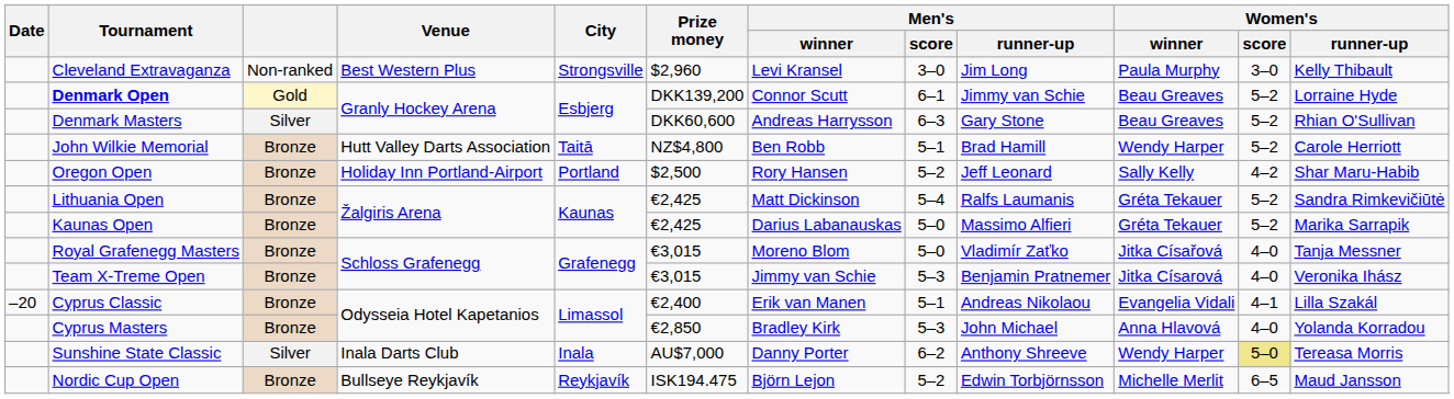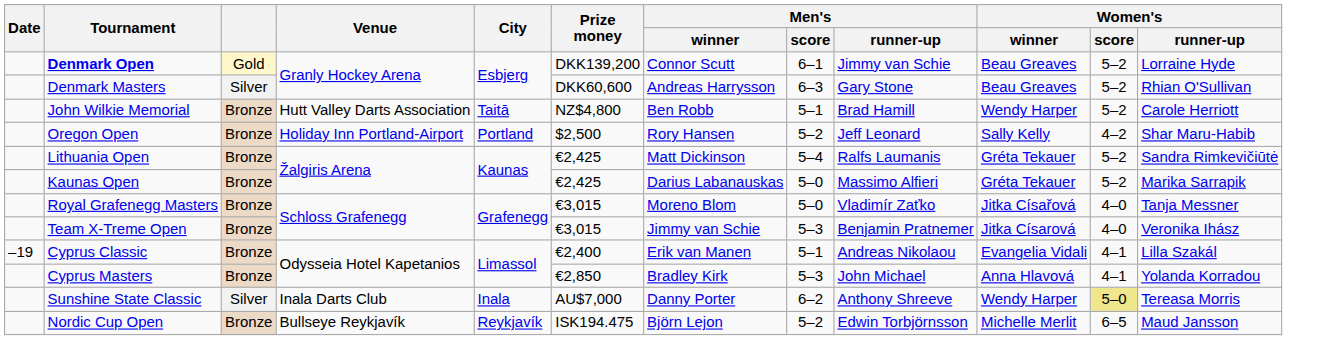 <table class="wikitable sortable" style="font-size: 85%">
 <tr>
 <th rowspan="2">Date</th>
 <th rowspan="2">Tournament</th>
 <th rowspan="2"></th>
 <th rowspan="2">Venue</th>
 <th rowspan="2">City</th>
 <th rowspan="2" class=unsortable>Prize<br>money</th>
 <th colspan="3">Men's</th>
 <th colspan="3">Women's</th>
 </tr>
 <tr>
 <th>winner</th>
 <th class=unsortable>score</th>
 <th>runner-up</th>
 <th>winner</th>
 <th class=unsortable>score</th>
 <th>runner-up</th>
-</tr>
-<tr>
-<td></td>
-<td><a href='#'>Cleveland Extravaganza</a></td>
-<td align="center">Non-ranked</td>
-<td><a href='#'>Best Western Plus</a></td>
-<td> <a href='#'>Strongsville</a></td>
-<td>$2,960</td>
-<td> <a href='#'>Levi Kransel</a></td>
-<td align="center">3–0</td>
-<td> <a href='#'>Jim Long</a></td>
-<td> <a href='#'>Paula Murphy</a></td>
-<td align="center">3–0</td>
-<td> <a href='#'>Kelly Thibault</a></td>
 </tr>
 <tr>
 <td></td>
 <td><strong><a href='#'>Denmark Open</a></strong></td>
 <td bgcolor="fff7cc" align="center">Gold</td>
 <td rowspan=2><a href='#'>Granly Hockey Arena</a></td>
 <td rowspan=2> <a href='#'>Esbjerg</a></td>
 <td>DKK139,200</td>
 <td> <a href='#'>Connor Scutt</a></td>
 <td align="center">6–1</td>
 <td> <a href='#'>Jimmy van Schie</a></td>
 <td> <a href='#'>Beau Greaves</a></td>
 <td align="center">5–2</td>
 <td> <a href='#'>Lorraine Hyde</a></td>
 </tr>
 <tr>
 <td></td>
 <td><a href='#'>Denmark Masters</a></td>
 <td bgcolor="f2f2f2" align="center">Silver</td>
 <td>DKK60,600</td>
 <td> <a href='#'>Andreas Harrysson</a></td>
 <td align="center">6–3</td>
 <td> <a href='#'>Gary Stone</a></td>
 <td> <a href='#'>Beau Greaves</a></td>
 <td align="center">5–2</td>
 <td> <a href='#'>Rhian O'Sullivan</a></td>
 </tr>
 <tr>
 <td></td>
 <td><a href='#'>John Wilkie Memorial</a></td>
 <td bgcolor="ecd9c6" align="center">Bronze</td>
 <td>Hutt Valley Darts Association</td>
 <td> <a href='#'>Taitā</a></td>
 <td>NZ$4,800</td>
 <td> <a href='#'>Ben Robb</a></td>
 <td align="center">5–1</td>
 <td> <a href='#'>Brad Hamill</a></td>
 <td> <a href='#'>Wendy Harper</a></td>
 <td align="center">5–2</td>
 <td> <a href='#'>Carole Herriott</a></td>
 </tr>
 <tr>
 <td></td>
 <td><a href='#'>Oregon Open</a></td>
 <td bgcolor="ecd9c6" align="center">Bronze</td>
 <td><a href='#'>Holiday Inn Portland-Airport</a></td>
 <td> <a href='#'>Portland</a></td>
 <td>$2,500</td>
 <td> <a href='#'>Rory Hansen</a></td>
 <td align="center">5–2</td>
 <td> <a href='#'>Jeff Leonard</a></td>
 <td> <a href='#'>Sally Kelly</a></td>
 <td align="center">4–2</td>
 <td> <a href='#'>Shar Maru-Habib</a></td>
 </tr>
 <tr>
 <td></td>
 <td><a href='#'>Lithuania Open</a></td>
 <td bgcolor="ecd9c6" align="center">Bronze</td>
 <td rowspan=2><a href='#'>Žalgiris Arena</a></td>
 <td rowspan=2> <a href='#'>Kaunas</a></td>
 <td>€2,425</td>
 <td> <a href='#'>Matt Dickinson</a></td>
 <td align="center">5–4</td>
 <td> <a href='#'>Ralfs Laumanis</a></td>
 <td> <a href='#'>Gréta Tekauer</a></td>
 <td align="center">5–2</td>
 <td> <a href='#'>Sandra Rimkevičiūtė</a></td>
 </tr>
 <tr>
 <td></td>
 <td><a href='#'>Kaunas Open</a></td>
 <td bgcolor="ecd9c6" align="center">Bronze</td>
 <td>€2,425</td>
 <td> <a href='#'>Darius Labanauskas</a></td>
 <td align="center">5–0</td>
 <td> <a href='#'>Massimo Alfieri</a></td>
 <td> <a href='#'>Gréta Tekauer</a></td>
 <td align="center">5–2</td>
 <td> <a href='#'>Marika Sarrapik</a></td>
 </tr>
 <tr>
 <td></td>
 <td><a href='#'>Royal Grafenegg Masters</a></td>
 <td bgcolor="ecd9c6" align="center">Bronze</td>
 <td rowspan=2><a href='#'>Schloss Grafenegg</a></td>
 <td rowspan=2> <a href='#'>Grafenegg</a></td>
 <td>€3,015</td>
 <td> <a href='#'>Moreno Blom</a></td>
 <td align="center">5–0</td>
 <td> <a href='#'>Vladimír Zaťko</a></td>
 <td> <a href='#'>Jitka Císařová</a></td>
 <td align="center">4–0</td>
 <td> <a href='#'>Tanja Messner</a></td>
 </tr>
 <tr>
 <td></td>
 <td><a href='#'>Team X-Treme Open</a></td>
 <td bgcolor="ecd9c6" align="center">Bronze</td>
 <td>€3,015</td>
 <td> <a href='#'>Jimmy van Schie</a></td>
 <td align="center">5–3</td>
 <td> <a href='#'>Benjamin Pratnemer</a></td>
 <td> <a href='#'>Jitka Císarová</a></td>
 <td align="center">4–0</td>
 <td> <a href='#'>Veronika Ihász</a></td>
 </tr>
 <tr>
-<td>–20</td>
+<td>–19</td>
 <td><a href='#'>Cyprus Classic</a></td>
 <td bgcolor="ecd9c6" align="center">Bronze</td>
 <td rowspan=2>Odysseia Hotel Kapetanios</td>
 <td rowspan=2> <a href='#'>Limassol</a></td>
 <td>€2,400</td>
 <td> <a href='#'>Erik van Manen</a></td>
 <td align="center">5–1</td>
 <td> <a href='#'>Andreas Nikolaou</a></td>
 <td> <a href='#'>Evangelia Vidali</a></td>
 <td align="center">4–1</td>
 <td> <a href='#'>Lilla Szakál</a></td>
 </tr>
 <tr>
 <td></td>
 <td><a href='#'>Cyprus Masters</a></td>
 <td bgcolor="ecd9c6" align="center">Bronze</td>
 <td>€2,850</td>
 <td> <a href='#'>Bradley Kirk</a></td>
 <td align="center">5–3</td>
 <td> <a href='#'>John Michael</a></td>
 <td> <a href='#'>Anna Hlavová</a></td>
-<td align="center">4–0</td>
+<td align="center">4–1</td>
 <td> <a href='#'>Yolanda Korradou</a></td>
 </tr>
 <tr>
 <td></td>
 <td><a href='#'>Sunshine State Classic</a></td>
 <td bgcolor="f2f2f2" align="center">Silver</td>
 <td>Inala Darts Club</td>
 <td> <a href='#'>Inala</a></td>
 <td>AU$7,000</td>
 <td> <a href='#'>Danny Porter</a></td>
 <td align="center">6–2</td>
 <td> <a href='#'>Anthony Shreeve</a></td>
 <td> <a href='#'>Wendy Harper</a></td>
 <td align="center" style="background: khaki;">5–0</td>
 <td> <a href='#'>Tereasa Morris</a></td>
 </tr>
 <tr>
 <td></td>
 <td><a href='#'>Nordic Cup Open</a></td>
 <td bgcolor="ecd9c6" align="center">Bronze</td>
 <td>Bullseye Reykjavík</td>
 <td> <a href='#'>Reykjavík</a></td>
 <td>ISK194.475</td>
 <td> <a href='#'>Björn Lejon</a></td>
 <td align="center">5–2</td>
 <td> <a href='#'>Edwin Torbjörnsson</a></td>
 <td> <a href='#'>Michelle Merlit</a></td>
 <td align="center">6–5</td>
 <td> <a href='#'>Maud Jansson</a></td>
 </tr>
 </table>
